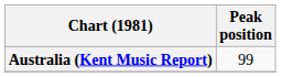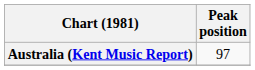 <table class="wikitable sortable plainrowheaders" style="text-align:center">
 <tr>
 <th>Chart (1981)</th>
 <th>Peak<br>position</th>
 </tr>
 <tr>
 <th scope="row">Australia (<a href='#'>Kent Music Report</a>)</th>
-<td>99</td>
+<td>97</td>
 </tr>
 <tr>
 </tr>
 <tr>
 </tr>
 <tr>
 </tr>
 </table>
